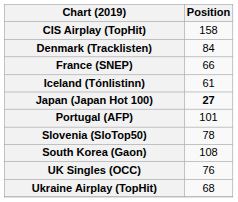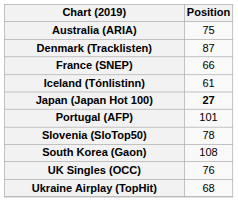 <table class="wikitable sortable plainrowheaders" style="text-align:center">
 <tr>
 <th style="width: 190pt;">Chart (2019)</th>
 <th>Position</th>
 </tr>
 <tr>
-<th scope="row">CIS Airplay (TopHit)</th>
-<td>158</td>
+<th scope="row">Australia (ARIA)</th>
+<td>75</td>
 </tr>
 <tr>
 <th scope="row">Denmark (Tracklisten)</th>
-<td>84</td>
+<td>87</td>
 </tr>
 <tr>
 <th scope="row">France (SNEP)</th>
 <td>66</td>
 </tr>
 <tr>
 <th scope="row">Iceland (Tónlistinn)</th>
 <td>61</td>
 </tr>
 <tr>
 <th scope="row">Japan (Japan Hot 100)</th>
 <td><strong>27</strong></td>
 </tr>
 <tr>
 <th scope="row">Portugal (AFP)</th>
 <td>101</td>
 </tr>
 <tr>
 <th scope="row">Slovenia (SloTop50)</th>
 <td>78</td>
 </tr>
 <tr>
 <th scope="row">South Korea (Gaon)</th>
 <td>108</td>
 </tr>
 <tr>
 <th scope="row">UK Singles (OCC)</th>
 <td>76</td>
 </tr>
 <tr>
 <th scope="row">Ukraine Airplay (TopHit)</th>
 <td>68</td>
 </tr>
 <tr>
 </tr>
 </table>
